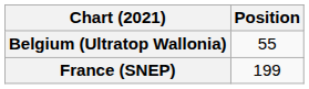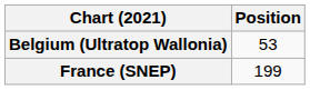 <table class="wikitable sortable plainrowheaders" style="text-align:center">
 <tr>
 <th scope="col">Chart (2021)</th>
 <th scope="col">Position</th>
 </tr>
 <tr>
 <th scope="row">Belgium (Ultratop Wallonia)</th>
-<td>55</td>
+<td>53</td>
 </tr>
 <tr>
 <th scope="row">France (SNEP)</th>
 <td>199</td>
 </tr>
 </table>
